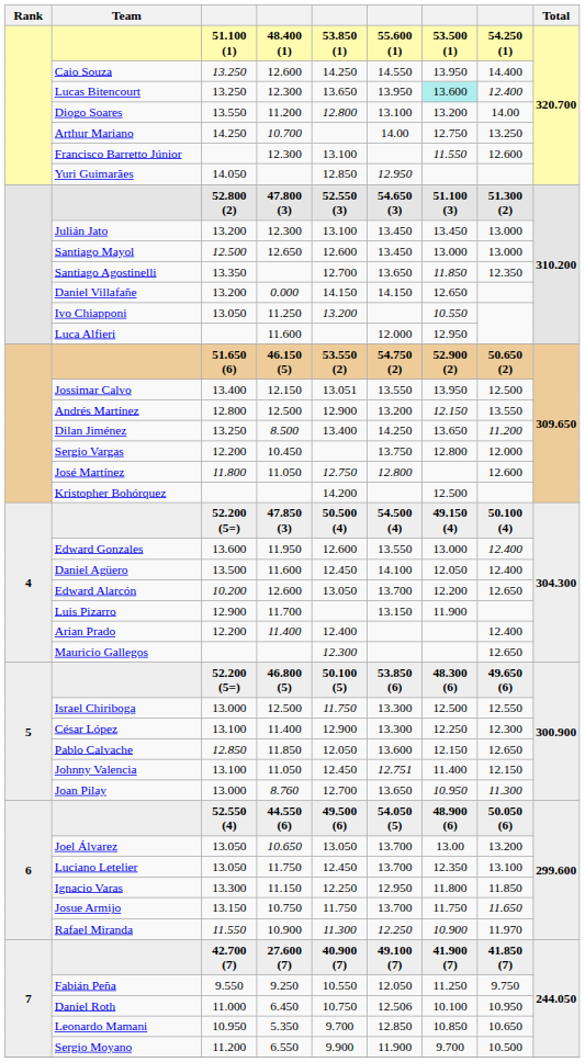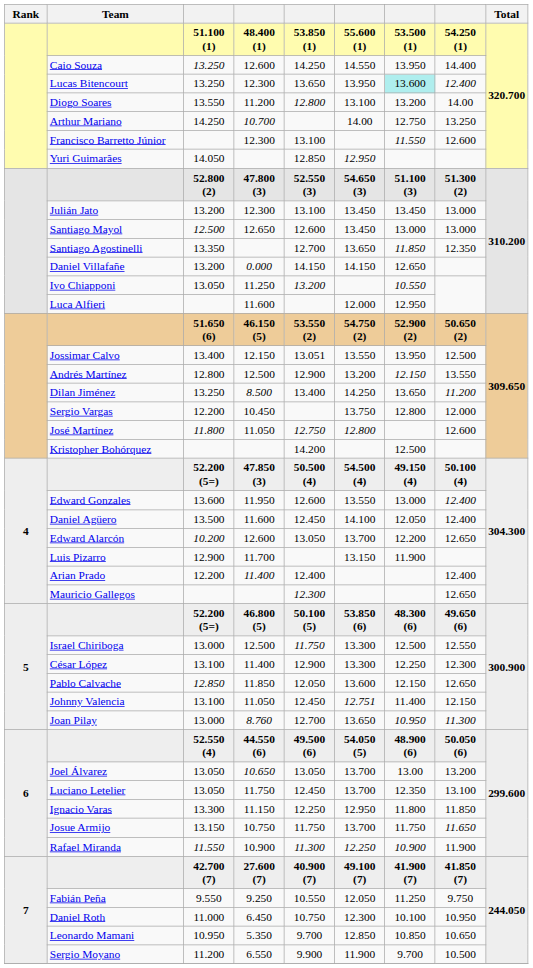 <table class="wikitable sortable" style="text-align:center; font-size:95%">
 <tr>
 <th scope="col" style="width:50px;">Rank</th>
 <th scope="col" style="width:175px;">Team</th>
 <th scope="col" style="width:60px;"></th>
 <th scope="col" style="width:60px;"></th>
 <th scope="col" style="width:60px;"></th>
 <th scope="col" style="width:60px;"></th>
 <th scope="col" style="width:60px;"></th>
 <th scope="col" style="width:60px;"></th>
 <th>Total</th>
 </tr>
 <tr style="background:#fffcaf;">
 <td rowspan="7"></td>
 <td style="text-align:left;"></td>
 <td><strong>51.100 (1)</strong></td>
 <td><strong>48.400 (1)</strong></td>
 <td><strong>53.850 (1)</strong></td>
 <td><strong>55.600 (1)</strong></td>
 <td><strong>53.500 (1)</strong></td>
 <td><strong>54.250 (1)</strong></td>
 <td rowspan="7"><strong>320.700</strong></td>
 </tr>
 <tr>
 <td style="text-align:left;"><a href='#'>Caio Souza</a></td>
 <td><em>13.250</em></td>
 <td>12.600</td>
 <td>14.250</td>
 <td>14.550</td>
 <td>13.950</td>
 <td>14.400</td>
 </tr>
 <tr>
 <td style="text-align:left;"><a href='#'>Lucas Bitencourt</a></td>
 <td>13.250</td>
 <td>12.300</td>
 <td>13.650</td>
 <td>13.950</td>
 <td style="background: paleturquoise;">13.600</td>
 <td><em>12.400</em></td>
 </tr>
 <tr>
 <td style="text-align:left;"><a href='#'>Diogo Soares</a></td>
 <td>13.550</td>
 <td>11.200</td>
 <td><em>12.800</em></td>
 <td>13.100</td>
 <td>13.200</td>
 <td>14.00</td>
 </tr>
 <tr>
 <td style="text-align:left;"><a href='#'>Arthur Mariano</a></td>
 <td>14.250</td>
 <td><em>10.700</em></td>
 <td></td>
 <td>14.00</td>
 <td>12.750</td>
 <td>13.250</td>
 </tr>
 <tr>
 <td style="text-align:left;"><a href='#'>Francisco Barretto Júnior</a></td>
 <td></td>
 <td>12.300</td>
 <td>13.100</td>
 <td></td>
 <td><em>11.550</em></td>
 <td>12.600</td>
 </tr>
 <tr>
 <td style="text-align:left;"><a href='#'>Yuri Guimarães</a></td>
 <td>14.050</td>
 <td></td>
 <td>12.850</td>
 <td><em>12.950</em></td>
 <td></td>
 <td></td>
 </tr>
 <tr style="background:#e5e5e5;">
 <td rowspan="7"></td>
 <td style="text-align:left;"></td>
 <td><strong>52.800 (2)</strong></td>
 <td><strong>47.800 (3)</strong></td>
 <td><strong>52.550 (3)</strong></td>
 <td><strong>54.650 (3)</strong></td>
 <td><strong>51.100 (3)</strong></td>
 <td><strong>51.300 (2)</strong></td>
 <td rowspan="7"><strong>310.200</strong></td>
 </tr>
 <tr>
 <td style="text-align:left;"><a href='#'>Julián Jato</a></td>
 <td>13.200</td>
 <td>12.300</td>
 <td>13.100</td>
 <td>13.450</td>
 <td>13.450</td>
 <td>13.000</td>
 </tr>
 <tr>
 <td style="text-align:left;"><a href='#'>Santiago Mayol</a></td>
 <td><em>12.500</em></td>
 <td>12.650</td>
 <td>12.600</td>
 <td>13.450</td>
 <td>13.000</td>
 <td>13.000</td>
 </tr>
 <tr>
 <td style="text-align:left;"><a href='#'>Santiago Agostinelli</a></td>
 <td>13.350</td>
 <td></td>
 <td>12.700</td>
 <td>13.650</td>
 <td><em>11.850</em></td>
 <td>12.350</td>
 </tr>
 <tr>
 <td style="text-align:left;"><a href='#'>Daniel Villafañe</a></td>
 <td>13.200</td>
 <td><em>0.000</em></td>
 <td>14.150</td>
 <td>14.150</td>
 <td>12.650</td>
 <td></td>
 </tr>
 <tr>
 <td style="text-align:left;"><a href='#'>Ivo Chiapponi</a></td>
 <td>13.050</td>
 <td>11.250</td>
 <td><em>13.200</em></td>
 <td></td>
 <td><em>10.550</em></td>
 </tr>
 <tr>
 <td style="text-align:left;"><a href='#'>Luca Alfieri</a></td>
 <td></td>
 <td>11.600</td>
 <td></td>
 <td>12.000</td>
 <td>12.950</td>
 </tr>
 <tr style="background:#ec9;">
 <td rowspan="7"></td>
 <td style="text-align:left;"></td>
 <td><strong>51.650 (6)</strong></td>
 <td><strong>46.150 (5)</strong></td>
 <td><strong>53.550 (2)</strong></td>
 <td><strong>54.750 (2)</strong></td>
 <td><strong>52.900 (2)</strong></td>
 <td><strong>50.650 (2)</strong></td>
 <td rowspan="7"><strong>309.650</strong></td>
 </tr>
 <tr>
 <td style="text-align:left;"><a href='#'>Jossimar Calvo</a></td>
 <td>13.400</td>
 <td>12.150</td>
 <td>13.051</td>
 <td>13.550</td>
 <td>13.950</td>
 <td>12.500</td>
 </tr>
 <tr>
 <td style="text-align:left;"><a href='#'>Andrés Martínez</a></td>
 <td>12.800</td>
 <td>12.500</td>
 <td>12.900</td>
 <td>13.200</td>
 <td><em>12.150</em></td>
 <td>13.550</td>
 </tr>
 <tr>
 <td style="text-align:left;"><a href='#'>Dilan Jiménez</a></td>
 <td>13.250</td>
 <td><em>8.500</em></td>
 <td>13.400</td>
 <td>14.250</td>
 <td>13.650</td>
 <td><em>11.200</em></td>
 </tr>
 <tr>
 <td style="text-align:left;"><a href='#'>Sergio Vargas</a></td>
 <td>12.200</td>
 <td>10.450</td>
 <td></td>
 <td>13.750</td>
 <td>12.800</td>
 <td>12.000</td>
 </tr>
 <tr>
 <td style="text-align:left;"><a href='#'>José Martínez</a></td>
 <td><em>11.800</em></td>
 <td>11.050</td>
 <td><em>12.750</em></td>
 <td><em>12.800</em></td>
 <td></td>
 <td>12.600</td>
 </tr>
 <tr>
 <td style="text-align:left;"><a href='#'>Kristopher Bohórquez</a></td>
 <td></td>
 <td></td>
 <td>14.200</td>
 <td></td>
 <td>12.500</td>
 <td></td>
 </tr>
 <tr style="background:#eee;">
 <td rowspan="7"><strong>4</strong></td>
 <td style="text-align:left;"></td>
 <td><strong>52.200 (5=)</strong></td>
 <td><strong>47.850 (3)</strong></td>
 <td><strong>50.500 (4)</strong></td>
 <td><strong>54.500 (4)</strong></td>
 <td><strong>49.150 (4)</strong></td>
 <td><strong>50.100 (4)</strong></td>
 <td rowspan="7"><strong>304.300</strong></td>
 </tr>
 <tr>
 <td style="text-align:left;"><a href='#'>Edward Gonzales</a></td>
 <td>13.600</td>
 <td>11.950</td>
 <td>12.600</td>
 <td>13.550</td>
 <td>13.000</td>
 <td><em>12.400</em></td>
 </tr>
 <tr>
 <td style="text-align:left;"><a href='#'>Daniel Agüero</a></td>
 <td>13.500</td>
 <td>11.600</td>
 <td>12.450</td>
 <td>14.100</td>
 <td>12.050</td>
 <td>12.400</td>
 </tr>
 <tr>
 <td style="text-align:left;"><a href='#'>Edward Alarcón</a></td>
 <td><em>10.200</em></td>
 <td>12.600</td>
 <td>13.050</td>
 <td>13.700</td>
 <td>12.200</td>
 <td>12.650</td>
 </tr>
 <tr>
 <td style="text-align:left;"><a href='#'>Luis Pizarro</a></td>
 <td>12.900</td>
 <td>11.700</td>
 <td></td>
 <td>13.150</td>
 <td>11.900</td>
 <td></td>
 </tr>
 <tr>
 <td style="text-align:left;"><a href='#'>Arian Prado</a></td>
 <td>12.200</td>
 <td><em>11.400</em></td>
 <td>12.400</td>
 <td></td>
 <td></td>
 <td>12.400</td>
 </tr>
 <tr>
 <td style="text-align:left;"><a href='#'>Mauricio Gallegos</a></td>
 <td></td>
 <td></td>
 <td><em>12.300</em></td>
 <td></td>
 <td></td>
 <td>12.650</td>
 </tr>
 <tr style="background:#eee;">
 <td rowspan="6"><strong>5</strong></td>
 <td style="text-align:left;"></td>
 <td><strong>52.200 (5=)</strong></td>
 <td><strong>46.800 (5)</strong></td>
 <td><strong>50.100 (5)</strong></td>
 <td><strong>53.850 (6)</strong></td>
 <td><strong>48.300 (6)</strong></td>
 <td><strong>49.650 (6)</strong></td>
 <td rowspan="6"><strong>300.900</strong></td>
 </tr>
 <tr>
 <td style="text-align:left;"><a href='#'>Israel Chiriboga</a></td>
 <td>13.000</td>
 <td>12.500</td>
 <td><em>11.750</em></td>
 <td>13.300</td>
 <td>12.500</td>
 <td>12.550</td>
 </tr>
 <tr>
 <td style="text-align:left;"><a href='#'>César López</a></td>
 <td>13.100</td>
 <td>11.400</td>
 <td>12.900</td>
 <td>13.300</td>
 <td>12.250</td>
 <td>12.300</td>
 </tr>
 <tr>
 <td style="text-align:left;"><a href='#'>Pablo Calvache</a></td>
 <td><em>12.850</em></td>
 <td>11.850</td>
 <td>12.050</td>
 <td>13.600</td>
 <td>12.150</td>
 <td>12.650</td>
 </tr>
 <tr>
 <td style="text-align:left;"><a href='#'>Johnny Valencia</a></td>
 <td>13.100</td>
 <td>11.050</td>
 <td>12.450</td>
 <td><em>12.751</em></td>
 <td>11.400</td>
 <td>12.150</td>
 </tr>
 <tr>
 <td style="text-align:left;"><a href='#'>Joan Pilay</a></td>
 <td>13.000</td>
 <td><em>8.760</em></td>
 <td>12.700</td>
 <td>13.650</td>
 <td><em>10.950</em></td>
 <td><em>11.300</em></td>
 </tr>
 <tr style="background:#eee;">
 <td rowspan="6"><strong>6</strong></td>
 <td style="text-align:left;"></td>
 <td><strong>52.550 (4)</strong></td>
 <td><strong>44.550 (6)</strong></td>
 <td><strong>49.500 (6)</strong></td>
 <td><strong>54.050 (5)</strong></td>
 <td><strong>48.900 (6)</strong></td>
 <td><strong>50.050 (6)</strong></td>
 <td rowspan="6"><strong>299.600</strong></td>
 </tr>
 <tr>
 <td style="text-align:left;"><a href='#'>Joel Álvarez</a></td>
 <td>13.050</td>
 <td><em>10.650</em></td>
 <td>13.050</td>
 <td>13.700</td>
 <td>13.00</td>
 <td>13.200</td>
 </tr>
 <tr>
 <td style="text-align:left;"><a href='#'>Luciano Letelier</a></td>
 <td>13.050</td>
 <td>11.750</td>
 <td>12.450</td>
 <td>13.700</td>
 <td>12.350</td>
 <td>13.100</td>
 </tr>
 <tr>
 <td style="text-align:left;"><a href='#'>Ignacio Varas</a></td>
 <td>13.300</td>
 <td>11.150</td>
 <td>12.250</td>
 <td>12.950</td>
 <td>11.800</td>
 <td>11.850</td>
 </tr>
 <tr>
 <td style="text-align:left;"><a href='#'>Josue Armijo</a></td>
 <td>13.150</td>
 <td>10.750</td>
 <td>11.750</td>
 <td>13.700</td>
 <td>11.750</td>
 <td><em>11.650</em></td>
 </tr>
 <tr>
 <td style="text-align:left;"><a href='#'>Rafael Miranda</a></td>
 <td><em>11.550</em></td>
 <td>10.900</td>
 <td><em>11.300</em></td>
 <td><em>12.250</em></td>
 <td><em>10.900</em></td>
-<td>11.970</td>
+<td>11.900</td>
 </tr>
 <tr style="background:#eee;">
 <td rowspan="5"><strong>7</strong></td>
 <td style="text-align:left;"></td>
 <td><strong>42.700 (7)</strong></td>
 <td><strong>27.600 (7)</strong></td>
 <td><strong>40.900 (7)</strong></td>
 <td><strong>49.100 (7)</strong></td>
 <td><strong>41.900 (7)</strong></td>
 <td><strong>41.850 (7)</strong></td>
 <td rowspan="5"><strong>244.050</strong></td>
 </tr>
 <tr>
 <td style="text-align:left;"><a href='#'>Fabián Peña</a></td>
 <td>9.550</td>
 <td>9.250</td>
 <td>10.550</td>
 <td>12.050</td>
 <td>11.250</td>
 <td>9.750</td>
 </tr>
 <tr>
 <td style="text-align:left;"><a href='#'>Daniel Roth</a></td>
 <td>11.000</td>
 <td>6.450</td>
 <td>10.750</td>
-<td>12.506</td>
+<td>12.300</td>
 <td>10.100</td>
 <td>10.950</td>
 </tr>
 <tr>
 <td style="text-align:left;"><a href='#'>Leonardo Mamani</a></td>
 <td>10.950</td>
 <td>5.350</td>
 <td>9.700</td>
 <td>12.850</td>
 <td>10.850</td>
 <td>10.650</td>
 </tr>
 <tr>
 <td style="text-align:left;"><a href='#'>Sergio Moyano</a></td>
 <td>11.200</td>
 <td>6.550</td>
 <td>9.900</td>
 <td>11.900</td>
 <td>9.700</td>
 <td>10.500</td>
 </tr>
 <tr>
 </tr>
 </table>
